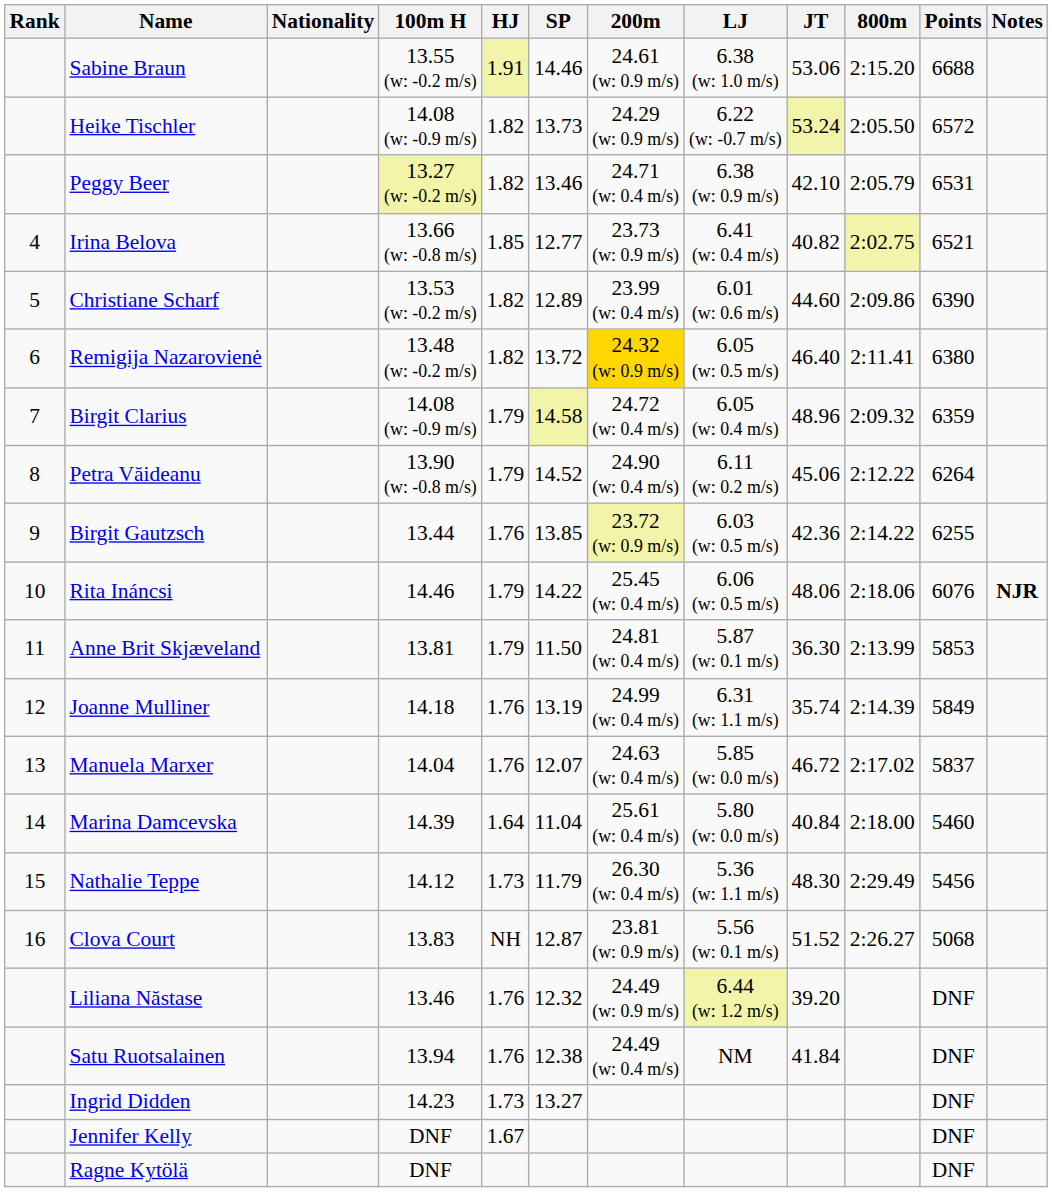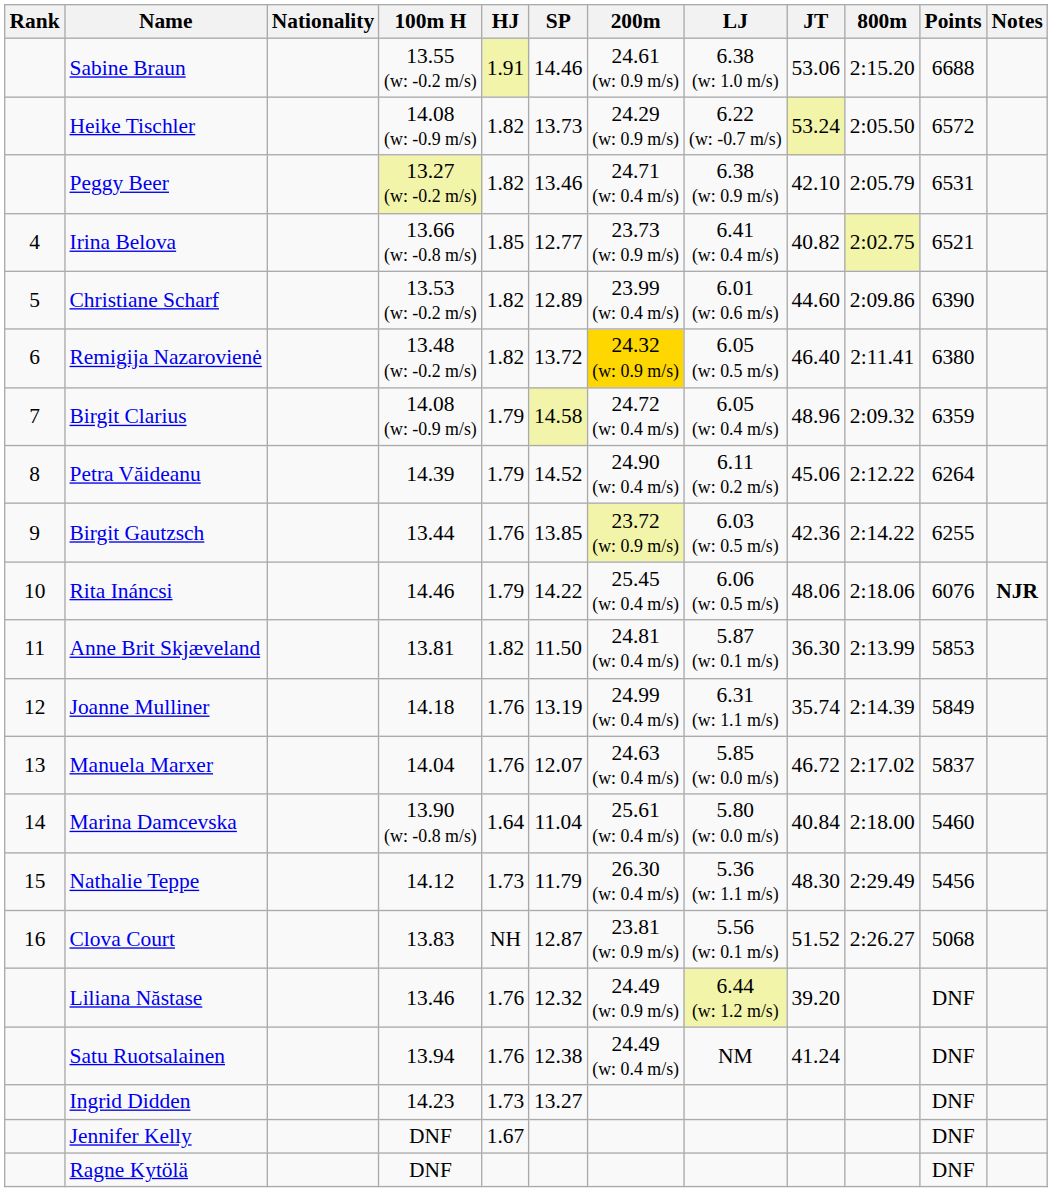 <table class="wikitable sortable" style="text-align:center">
 <tr>
 <th>Rank</th>
 <th>Name</th>
 <th>Nationality</th>
 <th>100m H</th>
 <th>HJ</th>
 <th>SP</th>
 <th>200m</th>
 <th>LJ</th>
 <th>JT</th>
 <th>800m</th>
 <th>Points</th>
 <th>Notes</th>
 </tr>
 <tr>
 <td></td>
 <td align=left><a href='#'>Sabine Braun</a></td>
 <td align=left></td>
 <td>13.55<br><small>(w: -0.2 m/s)</small></td>
 <td bgcolor=#F2F5A9>1.91</td>
 <td>14.46</td>
 <td>24.61<br><small>(w: 0.9 m/s)</small></td>
 <td>6.38<br><small>(w: 1.0 m/s)</small></td>
 <td>53.06</td>
 <td>2:15.20</td>
 <td>6688</td>
 <td></td>
 </tr>
 <tr>
 <td></td>
 <td align=left><a href='#'>Heike Tischler</a></td>
 <td align=left></td>
 <td>14.08<br><small>(w: -0.9 m/s)</small></td>
 <td>1.82</td>
 <td>13.73</td>
 <td>24.29<br><small>(w: 0.9 m/s)</small></td>
 <td>6.22<br><small>(w: -0.7 m/s)</small></td>
 <td bgcolor=#F2F5A9>53.24</td>
 <td>2:05.50</td>
 <td>6572</td>
 <td></td>
 </tr>
 <tr>
 <td></td>
 <td align=left><a href='#'>Peggy Beer</a></td>
 <td align=left></td>
 <td bgcolor=#F2F5A9>13.27<br><small>(w: -0.2 m/s)</small></td>
 <td>1.82</td>
 <td>13.46</td>
 <td>24.71<br><small>(w: 0.4 m/s)</small></td>
 <td>6.38<br><small>(w: 0.9 m/s)</small></td>
 <td>42.10</td>
 <td>2:05.79</td>
 <td>6531</td>
 <td></td>
 </tr>
 <tr>
 <td>4</td>
 <td align=left><a href='#'>Irina Belova</a></td>
 <td align=left></td>
 <td>13.66<br><small>(w: -0.8 m/s)</small></td>
 <td>1.85</td>
 <td>12.77</td>
 <td>23.73<br><small>(w: 0.9 m/s)</small></td>
 <td>6.41<br><small>(w: 0.4 m/s)</small></td>
 <td>40.82</td>
 <td bgcolor=#F2F5A9>2:02.75</td>
 <td>6521</td>
 <td></td>
 </tr>
 <tr>
 <td>5</td>
 <td align=left><a href='#'>Christiane Scharf</a></td>
 <td align=left></td>
 <td>13.53<br><small>(w: -0.2 m/s)</small></td>
 <td>1.82</td>
 <td>12.89</td>
 <td>23.99<br><small>(w: 0.4 m/s)</small></td>
 <td>6.01<br><small>(w: 0.6 m/s)</small></td>
 <td>44.60</td>
 <td>2:09.86</td>
 <td>6390</td>
 <td></td>
 </tr>
 <tr>
 <td>6</td>
 <td align=left><a href='#'>Remigija Nazarovienė</a></td>
 <td align=left></td>
 <td>13.48<br><small>(w: -0.2 m/s)</small></td>
 <td>1.82</td>
 <td>13.72</td>
 <td style="background: gold;">24.32<br><small>(w: 0.9 m/s)</small></td>
 <td>6.05<br><small>(w: 0.5 m/s)</small></td>
 <td>46.40</td>
 <td>2:11.41</td>
 <td>6380</td>
 <td></td>
 </tr>
 <tr>
 <td>7</td>
 <td align=left><a href='#'>Birgit Clarius</a></td>
 <td align=left></td>
 <td>14.08<br><small>(w: -0.9 m/s)</small></td>
 <td>1.79</td>
 <td bgcolor=#F2F5A9>14.58</td>
 <td>24.72<br><small>(w: 0.4 m/s)</small></td>
 <td>6.05<br><small>(w: 0.4 m/s)</small></td>
 <td>48.96</td>
 <td>2:09.32</td>
 <td>6359</td>
 <td></td>
 </tr>
 <tr>
 <td>8</td>
 <td align=left><a href='#'>Petra Văideanu</a></td>
 <td align=left></td>
-<td>13.90<br><small>(w: -0.8 m/s)</small></td>
+<td>14.39</td>
 <td>1.79</td>
 <td>14.52</td>
 <td>24.90<br><small>(w: 0.4 m/s)</small></td>
 <td>6.11<br><small>(w: 0.2 m/s)</small></td>
 <td>45.06</td>
 <td>2:12.22</td>
 <td>6264</td>
 <td></td>
 </tr>
 <tr>
 <td>9</td>
 <td align=left><a href='#'>Birgit Gautzsch</a></td>
 <td align=left></td>
 <td>13.44</td>
 <td>1.76</td>
 <td>13.85</td>
 <td bgcolor=#F2F5A9>23.72<br><small>(w: 0.9 m/s)</small></td>
 <td>6.03<br><small>(w: 0.5 m/s)</small></td>
 <td>42.36</td>
 <td>2:14.22</td>
 <td>6255</td>
 <td></td>
 </tr>
 <tr>
 <td>10</td>
 <td align=left><a href='#'>Rita Ináncsi</a></td>
 <td align=left></td>
 <td>14.46</td>
 <td>1.79</td>
 <td>14.22</td>
 <td>25.45<br><small>(w: 0.4 m/s)</small></td>
 <td>6.06<br><small>(w: 0.5 m/s)</small></td>
 <td>48.06</td>
 <td>2:18.06</td>
 <td>6076</td>
 <td><strong>NJR</strong></td>
 </tr>
 <tr>
 <td>11</td>
 <td align=left><a href='#'>Anne Brit Skjæveland</a></td>
 <td align=left></td>
 <td>13.81</td>
-<td>1.79</td>
+<td>1.82</td>
 <td>11.50</td>
 <td>24.81<br><small>(w: 0.4 m/s)</small></td>
 <td>5.87<br><small>(w: 0.1 m/s)</small></td>
 <td>36.30</td>
 <td>2:13.99</td>
 <td>5853</td>
 <td></td>
 </tr>
 <tr>
 <td>12</td>
 <td align=left><a href='#'>Joanne Mulliner</a></td>
 <td align=left></td>
 <td>14.18</td>
 <td>1.76</td>
 <td>13.19</td>
 <td>24.99<br><small>(w: 0.4 m/s)</small></td>
 <td>6.31<br><small>(w: 1.1 m/s)</small></td>
 <td>35.74</td>
 <td>2:14.39</td>
 <td>5849</td>
 <td></td>
 </tr>
 <tr>
 <td>13</td>
 <td align=left><a href='#'>Manuela Marxer</a></td>
 <td align=left></td>
 <td>14.04</td>
 <td>1.76</td>
 <td>12.07</td>
 <td>24.63<br><small>(w: 0.4 m/s)</small></td>
 <td>5.85<br><small>(w: 0.0 m/s)</small></td>
 <td>46.72</td>
 <td>2:17.02</td>
 <td>5837</td>
 <td></td>
 </tr>
 <tr>
 <td>14</td>
 <td align=left><a href='#'>Marina Damcevska</a></td>
 <td align=left></td>
-<td>14.39</td>
+<td>13.90<br><small>(w: -0.8 m/s)</small></td>
 <td>1.64</td>
 <td>11.04</td>
 <td>25.61<br><small>(w: 0.4 m/s)</small></td>
 <td>5.80<br><small>(w: 0.0 m/s)</small></td>
 <td>40.84</td>
 <td>2:18.00</td>
 <td>5460</td>
 <td></td>
 </tr>
 <tr>
 <td>15</td>
 <td align=left><a href='#'>Nathalie Teppe</a></td>
 <td align=left></td>
 <td>14.12</td>
 <td>1.73</td>
 <td>11.79</td>
 <td>26.30<br><small>(w: 0.4 m/s)</small></td>
 <td>5.36<br><small>(w: 1.1 m/s)</small></td>
 <td>48.30</td>
 <td>2:29.49</td>
 <td>5456</td>
 <td></td>
 </tr>
 <tr>
 <td>16</td>
 <td align=left><a href='#'>Clova Court</a></td>
 <td align=left></td>
 <td>13.83</td>
 <td>NH</td>
 <td>12.87</td>
 <td>23.81<br><small>(w: 0.9 m/s)</small></td>
 <td>5.56<br><small>(w: 0.1 m/s)</small></td>
 <td>51.52</td>
 <td>2:26.27</td>
 <td>5068</td>
 <td></td>
 </tr>
 <tr>
 <td></td>
 <td align=left><a href='#'>Liliana Năstase</a></td>
 <td align=left></td>
 <td>13.46</td>
 <td>1.76</td>
 <td>12.32</td>
 <td>24.49<br><small>(w: 0.9 m/s)</small></td>
 <td bgcolor=#F2F5A9>6.44<br><small>(w: 1.2 m/s)</small></td>
 <td>39.20</td>
 <td></td>
 <td>DNF</td>
 <td></td>
 </tr>
 <tr>
 <td></td>
 <td align=left><a href='#'>Satu Ruotsalainen</a></td>
 <td align=left></td>
 <td>13.94</td>
 <td>1.76</td>
 <td>12.38</td>
 <td>24.49<br><small>(w: 0.4 m/s)</small></td>
 <td>NM</td>
-<td>41.84</td>
+<td>41.24</td>
 <td></td>
 <td>DNF</td>
 <td></td>
 </tr>
 <tr>
 <td></td>
 <td align=left><a href='#'>Ingrid Didden</a></td>
 <td align=left></td>
 <td>14.23</td>
 <td>1.73</td>
 <td>13.27</td>
 <td></td>
 <td></td>
 <td></td>
 <td></td>
 <td>DNF</td>
 <td></td>
 </tr>
 <tr>
 <td></td>
 <td align=left><a href='#'>Jennifer Kelly</a></td>
 <td align=left></td>
 <td>DNF</td>
 <td>1.67</td>
 <td></td>
 <td></td>
 <td></td>
 <td></td>
 <td></td>
 <td>DNF</td>
 <td></td>
 </tr>
 <tr>
 <td></td>
 <td align=left><a href='#'>Ragne Kytölä</a></td>
 <td align=left></td>
 <td>DNF</td>
 <td></td>
 <td></td>
 <td></td>
 <td></td>
 <td></td>
 <td></td>
 <td>DNF</td>
 <td></td>
 </tr>
 </table>
